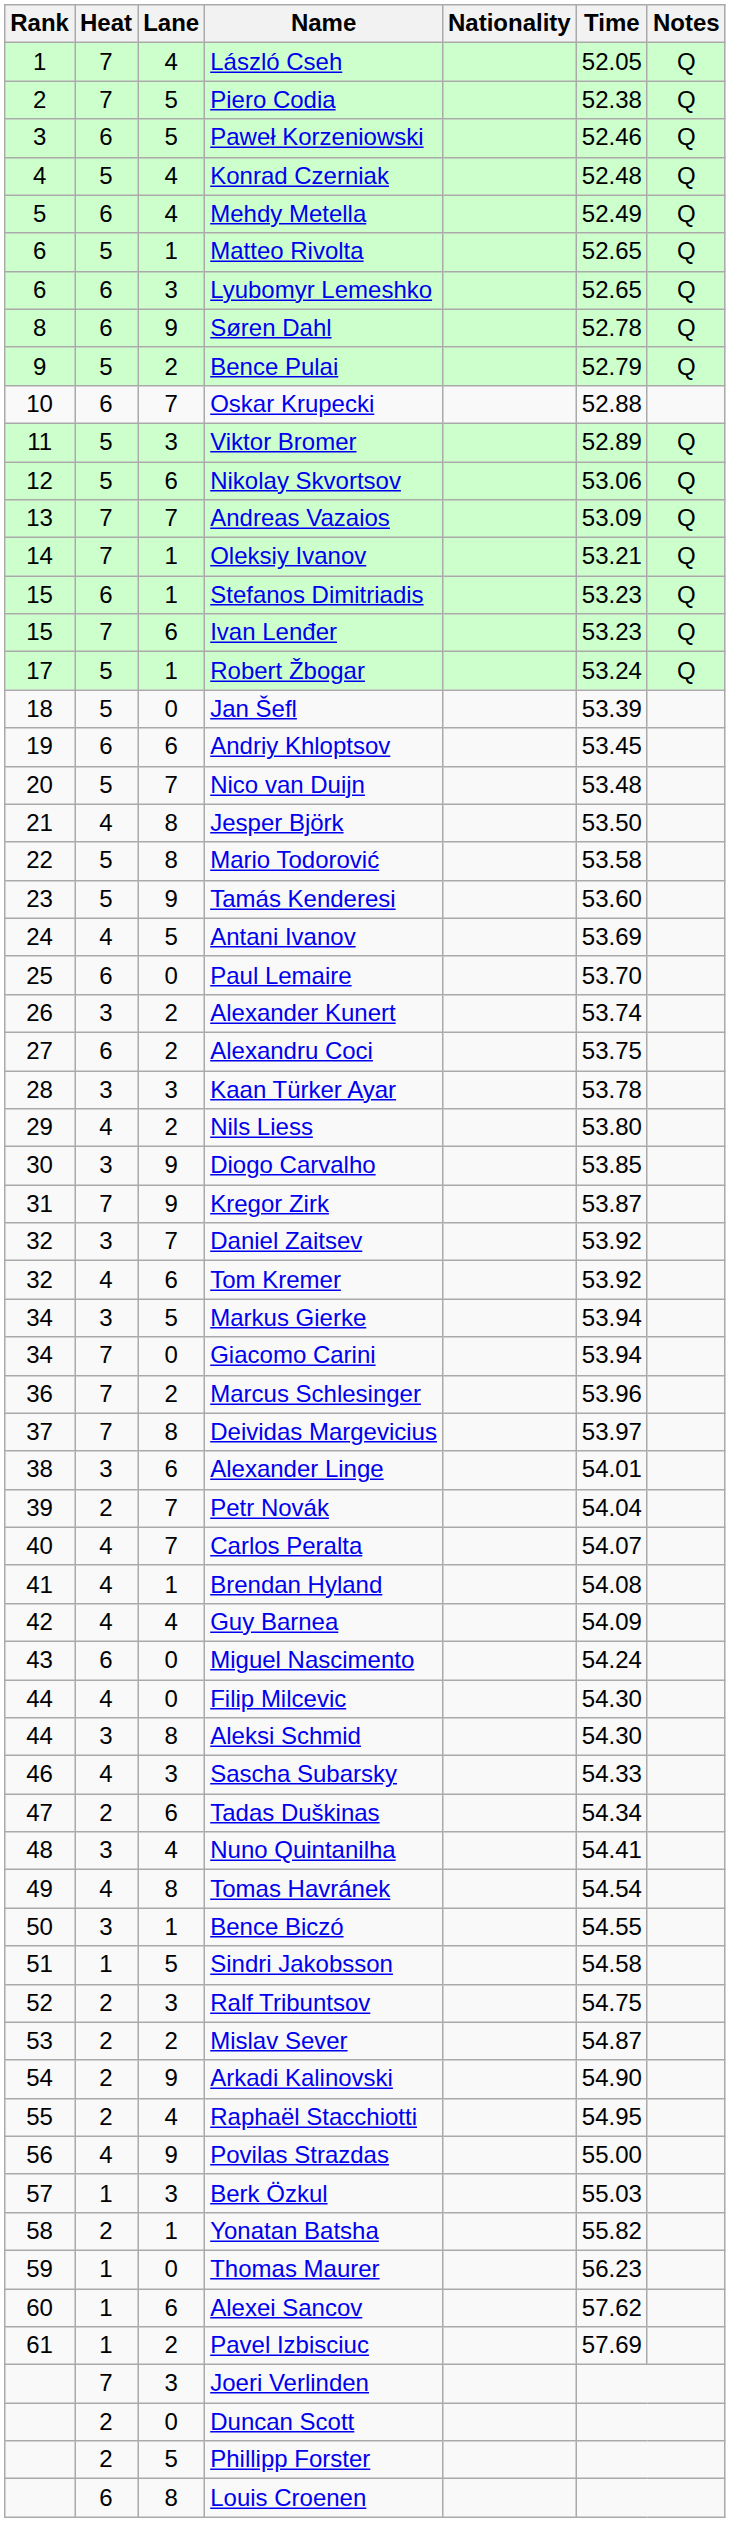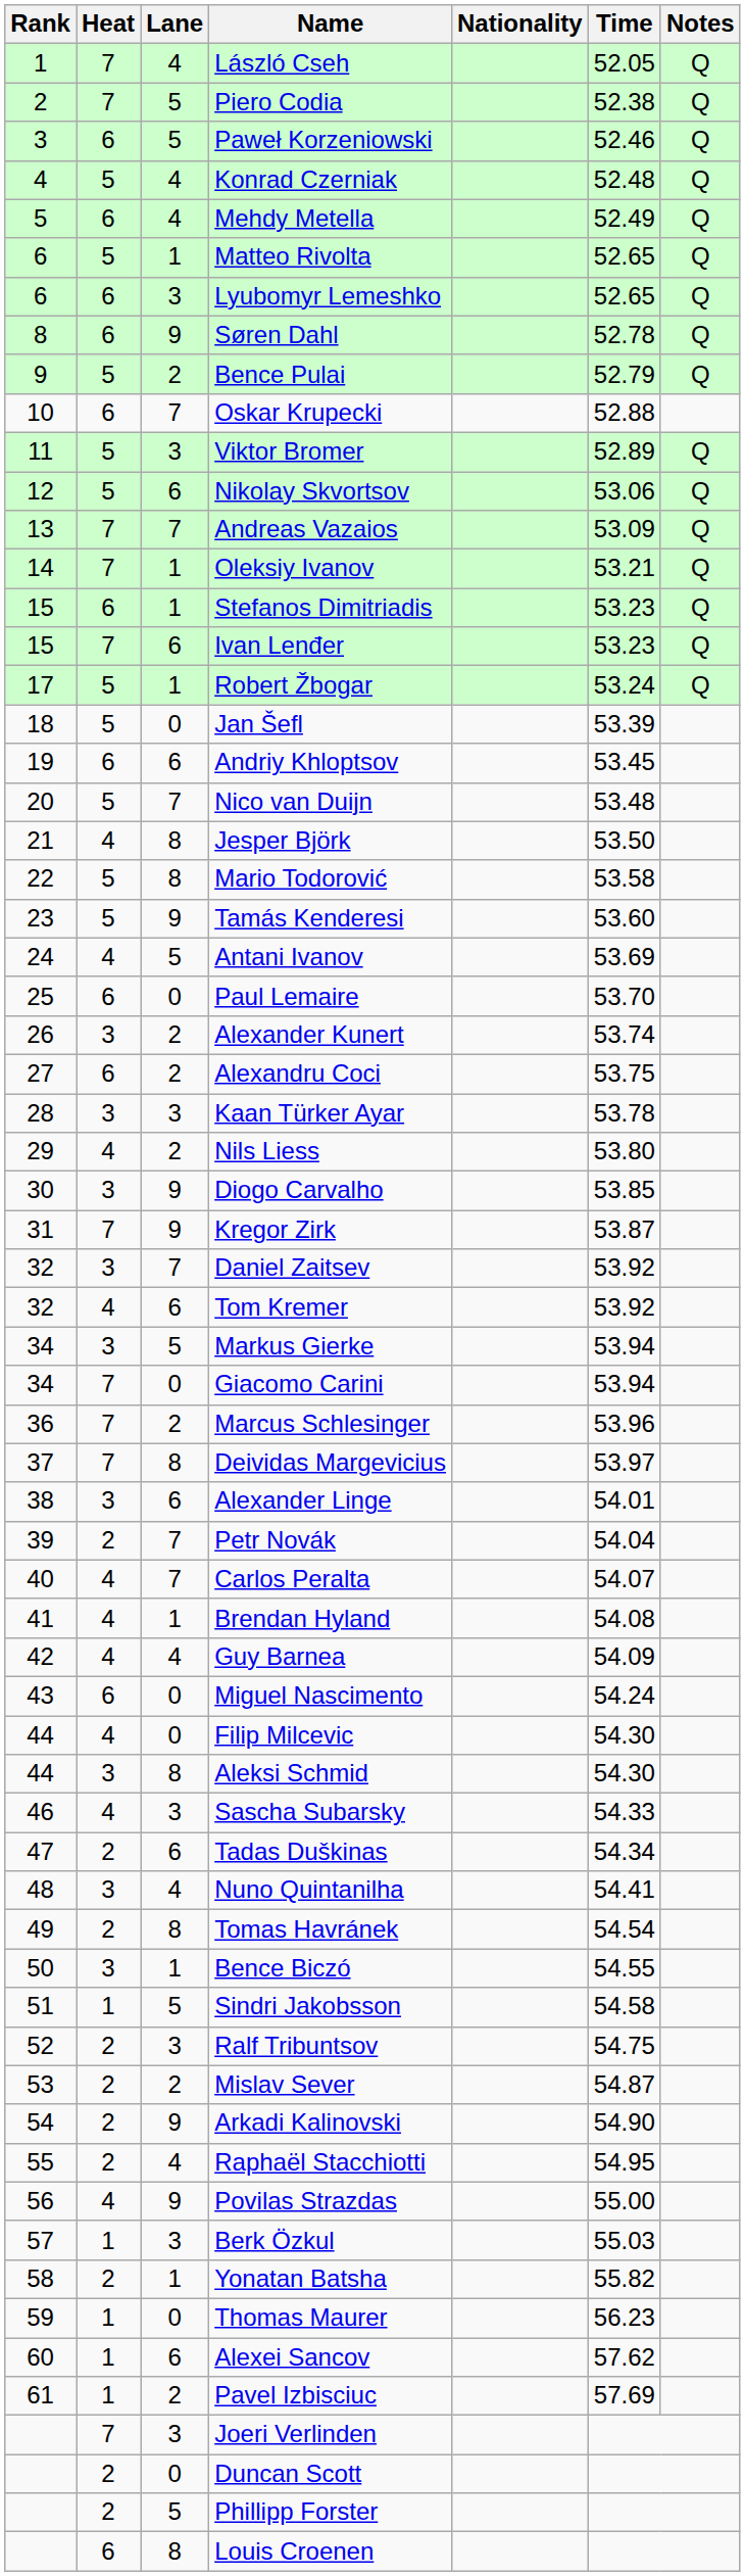 <table class="wikitable sortable" style="text-align:center">
 <tr>
 <th>Rank</th>
 <th>Heat</th>
 <th>Lane</th>
 <th>Name</th>
 <th>Nationality</th>
 <th>Time</th>
 <th>Notes</th>
 </tr>
 <tr bgcolor=ccffcc>
 <td>1</td>
 <td>7</td>
 <td>4</td>
 <td align=left><a href='#'>László Cseh</a></td>
 <td align=left></td>
 <td>52.05</td>
 <td>Q</td>
 </tr>
 <tr bgcolor=ccffcc>
 <td>2</td>
 <td>7</td>
 <td>5</td>
 <td align=left><a href='#'>Piero Codia</a></td>
 <td align=left></td>
 <td>52.38</td>
 <td>Q</td>
 </tr>
 <tr bgcolor=ccffcc>
 <td>3</td>
 <td>6</td>
 <td>5</td>
 <td align=left><a href='#'>Paweł Korzeniowski</a></td>
 <td align=left></td>
 <td>52.46</td>
 <td>Q</td>
 </tr>
 <tr bgcolor=ccffcc>
 <td>4</td>
 <td>5</td>
 <td>4</td>
 <td align=left><a href='#'>Konrad Czerniak</a></td>
 <td align=left></td>
 <td>52.48</td>
 <td>Q</td>
 </tr>
 <tr bgcolor=ccffcc>
 <td>5</td>
 <td>6</td>
 <td>4</td>
 <td align=left><a href='#'>Mehdy Metella</a></td>
 <td align=left></td>
 <td>52.49</td>
 <td>Q</td>
 </tr>
 <tr bgcolor=ccffcc>
 <td>6</td>
 <td>5</td>
 <td>1</td>
 <td align=left><a href='#'>Matteo Rivolta</a></td>
 <td align=left></td>
 <td>52.65</td>
 <td>Q</td>
 </tr>
 <tr bgcolor=ccffcc>
 <td>6</td>
 <td>6</td>
 <td>3</td>
 <td align=left><a href='#'>Lyubomyr Lemeshko</a></td>
 <td align=left></td>
 <td>52.65</td>
 <td>Q</td>
 </tr>
 <tr bgcolor=ccffcc>
 <td>8</td>
 <td>6</td>
 <td>9</td>
 <td align=left><a href='#'>Søren Dahl</a></td>
 <td align=left></td>
 <td>52.78</td>
 <td>Q</td>
 </tr>
 <tr bgcolor=ccffcc>
 <td>9</td>
 <td>5</td>
 <td>2</td>
 <td align=left><a href='#'>Bence Pulai</a></td>
 <td align=left></td>
 <td>52.79</td>
 <td>Q</td>
 </tr>
 <tr>
 <td>10</td>
 <td>6</td>
 <td>7</td>
 <td align=left><a href='#'>Oskar Krupecki</a></td>
 <td align=left></td>
 <td>52.88</td>
 <td></td>
 </tr>
 <tr bgcolor=ccffcc>
 <td>11</td>
 <td>5</td>
 <td>3</td>
 <td align=left><a href='#'>Viktor Bromer</a></td>
 <td align=left></td>
 <td>52.89</td>
 <td>Q</td>
 </tr>
 <tr bgcolor=ccffcc>
 <td>12</td>
 <td>5</td>
 <td>6</td>
 <td align=left><a href='#'>Nikolay Skvortsov</a></td>
 <td align=left></td>
 <td>53.06</td>
 <td>Q</td>
 </tr>
 <tr bgcolor=ccffcc>
 <td>13</td>
 <td>7</td>
 <td>7</td>
 <td align=left><a href='#'>Andreas Vazaios</a></td>
 <td align=left></td>
 <td>53.09</td>
 <td>Q</td>
 </tr>
 <tr bgcolor=ccffcc>
 <td>14</td>
 <td>7</td>
 <td>1</td>
 <td align=left><a href='#'>Oleksiy Ivanov</a></td>
 <td align=left></td>
 <td>53.21</td>
 <td>Q</td>
 </tr>
 <tr bgcolor=ccffcc>
 <td>15</td>
 <td>6</td>
 <td>1</td>
 <td align=left><a href='#'>Stefanos Dimitriadis</a></td>
 <td align=left></td>
 <td>53.23</td>
 <td>Q</td>
 </tr>
 <tr bgcolor=ccffcc>
 <td>15</td>
 <td>7</td>
 <td>6</td>
 <td align=left><a href='#'>Ivan Lenđer</a></td>
 <td align=left></td>
 <td>53.23</td>
 <td>Q</td>
 </tr>
 <tr bgcolor=ccffcc>
 <td>17</td>
 <td>5</td>
 <td>1</td>
 <td align=left><a href='#'>Robert Žbogar</a></td>
 <td align=left></td>
 <td>53.24</td>
 <td>Q</td>
 </tr>
 <tr>
 <td>18</td>
 <td>5</td>
 <td>0</td>
 <td align=left><a href='#'>Jan Šefl</a></td>
 <td align=left></td>
 <td>53.39</td>
 <td></td>
 </tr>
 <tr>
 <td>19</td>
 <td>6</td>
 <td>6</td>
 <td align=left><a href='#'>Andriy Khloptsov</a></td>
 <td align=left></td>
 <td>53.45</td>
 <td></td>
 </tr>
 <tr>
 <td>20</td>
 <td>5</td>
 <td>7</td>
 <td align=left><a href='#'>Nico van Duijn</a></td>
 <td align=left></td>
 <td>53.48</td>
 <td></td>
 </tr>
 <tr>
 <td>21</td>
 <td>4</td>
 <td>8</td>
 <td align=left><a href='#'>Jesper Björk</a></td>
 <td align=left></td>
 <td>53.50</td>
 <td></td>
 </tr>
 <tr>
 <td>22</td>
 <td>5</td>
 <td>8</td>
 <td align=left><a href='#'>Mario Todorović</a></td>
 <td align=left></td>
 <td>53.58</td>
 <td></td>
 </tr>
 <tr>
 <td>23</td>
 <td>5</td>
 <td>9</td>
 <td align=left><a href='#'>Tamás Kenderesi</a></td>
 <td align=left></td>
 <td>53.60</td>
 <td></td>
 </tr>
 <tr>
 <td>24</td>
 <td>4</td>
 <td>5</td>
 <td align=left><a href='#'>Antani Ivanov</a></td>
 <td align=left></td>
 <td>53.69</td>
 <td></td>
 </tr>
 <tr>
 <td>25</td>
 <td>6</td>
 <td>0</td>
 <td align=left><a href='#'>Paul Lemaire</a></td>
 <td align=left></td>
 <td>53.70</td>
 <td></td>
 </tr>
 <tr>
 <td>26</td>
 <td>3</td>
 <td>2</td>
 <td align=left><a href='#'>Alexander Kunert</a></td>
 <td align=left></td>
 <td>53.74</td>
 <td></td>
 </tr>
 <tr>
 <td>27</td>
 <td>6</td>
 <td>2</td>
 <td align=left><a href='#'>Alexandru Coci</a></td>
 <td align=left></td>
 <td>53.75</td>
 <td></td>
 </tr>
 <tr>
 <td>28</td>
 <td>3</td>
 <td>3</td>
 <td align=left><a href='#'>Kaan Türker Ayar</a></td>
 <td align=left></td>
 <td>53.78</td>
 <td></td>
 </tr>
 <tr>
 <td>29</td>
 <td>4</td>
 <td>2</td>
 <td align=left><a href='#'>Nils Liess</a></td>
 <td align=left></td>
 <td>53.80</td>
 <td></td>
 </tr>
 <tr>
 <td>30</td>
 <td>3</td>
 <td>9</td>
 <td align=left><a href='#'>Diogo Carvalho</a></td>
 <td align=left></td>
 <td>53.85</td>
 <td></td>
 </tr>
 <tr>
 <td>31</td>
 <td>7</td>
 <td>9</td>
 <td align=left><a href='#'>Kregor Zirk</a></td>
 <td align=left></td>
 <td>53.87</td>
 <td></td>
 </tr>
 <tr>
 <td>32</td>
 <td>3</td>
 <td>7</td>
 <td align=left><a href='#'>Daniel Zaitsev</a></td>
 <td align=left></td>
 <td>53.92</td>
 <td></td>
 </tr>
 <tr>
 <td>32</td>
 <td>4</td>
 <td>6</td>
 <td align=left><a href='#'>Tom Kremer</a></td>
 <td align=left></td>
 <td>53.92</td>
 <td></td>
 </tr>
 <tr>
 <td>34</td>
 <td>3</td>
 <td>5</td>
 <td align=left><a href='#'>Markus Gierke</a></td>
 <td align=left></td>
 <td>53.94</td>
 <td></td>
 </tr>
 <tr>
 <td>34</td>
 <td>7</td>
 <td>0</td>
 <td align=left><a href='#'>Giacomo Carini</a></td>
 <td align=left></td>
 <td>53.94</td>
 <td></td>
 </tr>
 <tr>
 <td>36</td>
 <td>7</td>
 <td>2</td>
 <td align=left><a href='#'>Marcus Schlesinger</a></td>
 <td align=left></td>
 <td>53.96</td>
 <td></td>
 </tr>
 <tr>
 <td>37</td>
 <td>7</td>
 <td>8</td>
 <td align=left><a href='#'>Deividas Margevicius</a></td>
 <td align=left></td>
 <td>53.97</td>
 <td></td>
 </tr>
 <tr>
 <td>38</td>
 <td>3</td>
 <td>6</td>
 <td align=left><a href='#'>Alexander Linge</a></td>
 <td align=left></td>
 <td>54.01</td>
 <td></td>
 </tr>
 <tr>
 <td>39</td>
 <td>2</td>
 <td>7</td>
 <td align=left><a href='#'>Petr Novák</a></td>
 <td align=left></td>
 <td>54.04</td>
 <td></td>
 </tr>
 <tr>
 <td>40</td>
 <td>4</td>
 <td>7</td>
 <td align=left><a href='#'>Carlos Peralta</a></td>
 <td align=left></td>
 <td>54.07</td>
 <td></td>
 </tr>
 <tr>
 <td>41</td>
 <td>4</td>
 <td>1</td>
 <td align=left><a href='#'>Brendan Hyland</a></td>
 <td align=left></td>
 <td>54.08</td>
 <td></td>
 </tr>
 <tr>
 <td>42</td>
 <td>4</td>
 <td>4</td>
 <td align=left><a href='#'>Guy Barnea</a></td>
 <td align=left></td>
 <td>54.09</td>
 <td></td>
 </tr>
 <tr>
 <td>43</td>
 <td>6</td>
 <td>0</td>
 <td align=left><a href='#'>Miguel Nascimento</a></td>
 <td align=left></td>
 <td>54.24</td>
 <td></td>
 </tr>
 <tr>
 <td>44</td>
 <td>4</td>
 <td>0</td>
 <td align=left><a href='#'>Filip Milcevic</a></td>
 <td align=left></td>
 <td>54.30</td>
 <td></td>
 </tr>
 <tr>
 <td>44</td>
 <td>3</td>
 <td>8</td>
 <td align=left><a href='#'>Aleksi Schmid</a></td>
 <td align=left></td>
 <td>54.30</td>
 <td></td>
 </tr>
 <tr>
 <td>46</td>
 <td>4</td>
 <td>3</td>
 <td align=left><a href='#'>Sascha Subarsky</a></td>
 <td align=left></td>
 <td>54.33</td>
 <td></td>
 </tr>
 <tr>
 <td>47</td>
 <td>2</td>
 <td>6</td>
 <td align=left><a href='#'>Tadas Duškinas</a></td>
 <td align=left></td>
 <td>54.34</td>
 <td></td>
 </tr>
 <tr>
 <td>48</td>
 <td>3</td>
 <td>4</td>
 <td align=left><a href='#'>Nuno Quintanilha</a></td>
 <td align=left></td>
 <td>54.41</td>
 <td></td>
 </tr>
 <tr>
 <td>49</td>
-<td>4</td>
+<td>2</td>
 <td>8</td>
 <td align=left><a href='#'>Tomas Havránek</a></td>
 <td align=left></td>
 <td>54.54</td>
 <td></td>
 </tr>
 <tr>
 <td>50</td>
 <td>3</td>
 <td>1</td>
 <td align=left><a href='#'>Bence Biczó</a></td>
 <td align=left></td>
 <td>54.55</td>
 <td></td>
 </tr>
 <tr>
 <td>51</td>
 <td>1</td>
 <td>5</td>
 <td align=left><a href='#'>Sindri Jakobsson</a></td>
 <td align=left></td>
 <td>54.58</td>
 <td></td>
 </tr>
 <tr>
 <td>52</td>
 <td>2</td>
 <td>3</td>
 <td align=left><a href='#'>Ralf Tribuntsov</a></td>
 <td align=left></td>
 <td>54.75</td>
 <td></td>
 </tr>
 <tr>
 <td>53</td>
 <td>2</td>
 <td>2</td>
 <td align=left><a href='#'>Mislav Sever</a></td>
 <td align=left></td>
 <td>54.87</td>
 <td></td>
 </tr>
 <tr>
 <td>54</td>
 <td>2</td>
 <td>9</td>
 <td align=left><a href='#'>Arkadi Kalinovski</a></td>
 <td align=left></td>
 <td>54.90</td>
 <td></td>
 </tr>
 <tr>
 <td>55</td>
 <td>2</td>
 <td>4</td>
 <td align=left><a href='#'>Raphaël Stacchiotti</a></td>
 <td align=left></td>
 <td>54.95</td>
 <td></td>
 </tr>
 <tr>
 <td>56</td>
 <td>4</td>
 <td>9</td>
 <td align=left><a href='#'>Povilas Strazdas</a></td>
 <td align=left></td>
 <td>55.00</td>
 <td></td>
 </tr>
 <tr>
 <td>57</td>
 <td>1</td>
 <td>3</td>
 <td align=left><a href='#'>Berk Özkul</a></td>
 <td align=left></td>
 <td>55.03</td>
 <td></td>
 </tr>
 <tr>
 <td>58</td>
 <td>2</td>
 <td>1</td>
 <td align=left><a href='#'>Yonatan Batsha</a></td>
 <td align=left></td>
 <td>55.82</td>
 <td></td>
 </tr>
 <tr>
 <td>59</td>
 <td>1</td>
 <td>0</td>
 <td align=left><a href='#'>Thomas Maurer</a></td>
 <td align=left></td>
 <td>56.23</td>
 <td></td>
 </tr>
 <tr>
 <td>60</td>
 <td>1</td>
 <td>6</td>
 <td align=left><a href='#'>Alexei Sancov</a></td>
 <td align=left></td>
 <td>57.62</td>
 <td></td>
 </tr>
 <tr>
 <td>61</td>
 <td>1</td>
 <td>2</td>
 <td align=left><a href='#'>Pavel Izbisciuc</a></td>
 <td align=left></td>
 <td>57.69</td>
 <td></td>
 </tr>
 <tr>
 <td></td>
 <td>7</td>
 <td>3</td>
 <td align=left><a href='#'>Joeri Verlinden</a></td>
 <td align=left></td>
 <td colspan=2></td>
 </tr>
 <tr>
 <td></td>
 <td>2</td>
 <td>0</td>
 <td align=left><a href='#'>Duncan Scott</a></td>
 <td align=left></td>
 <td colspan=2></td>
 </tr>
 <tr>
 <td></td>
 <td>2</td>
 <td>5</td>
 <td align=left><a href='#'>Phillipp Forster</a></td>
 <td align=left></td>
 <td colspan=2></td>
 </tr>
 <tr>
 <td></td>
 <td>6</td>
 <td>8</td>
 <td align=left><a href='#'>Louis Croenen</a></td>
 <td align=left></td>
 <td colspan=2></td>
 </tr>
 </table>
